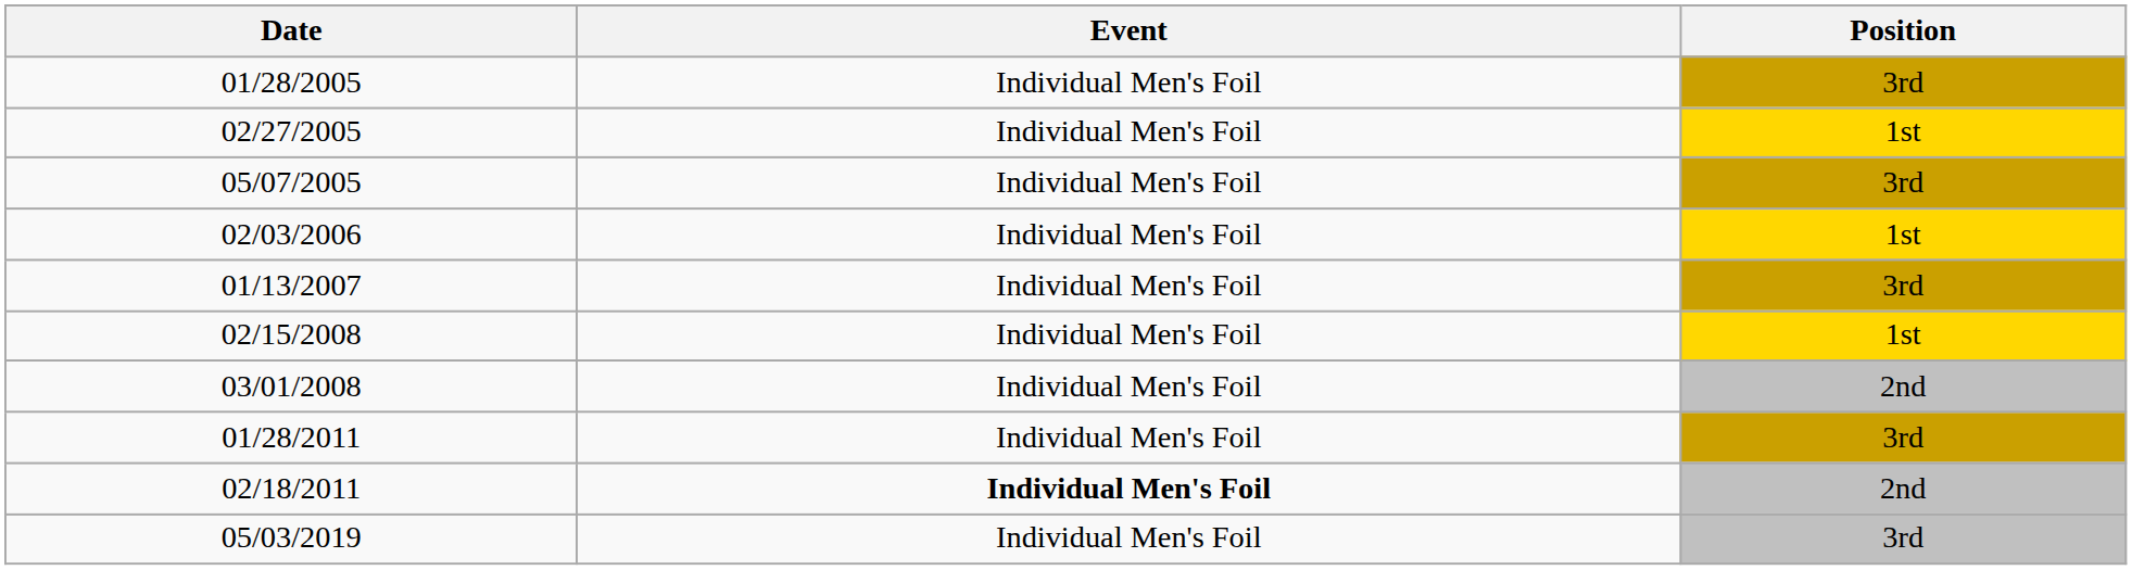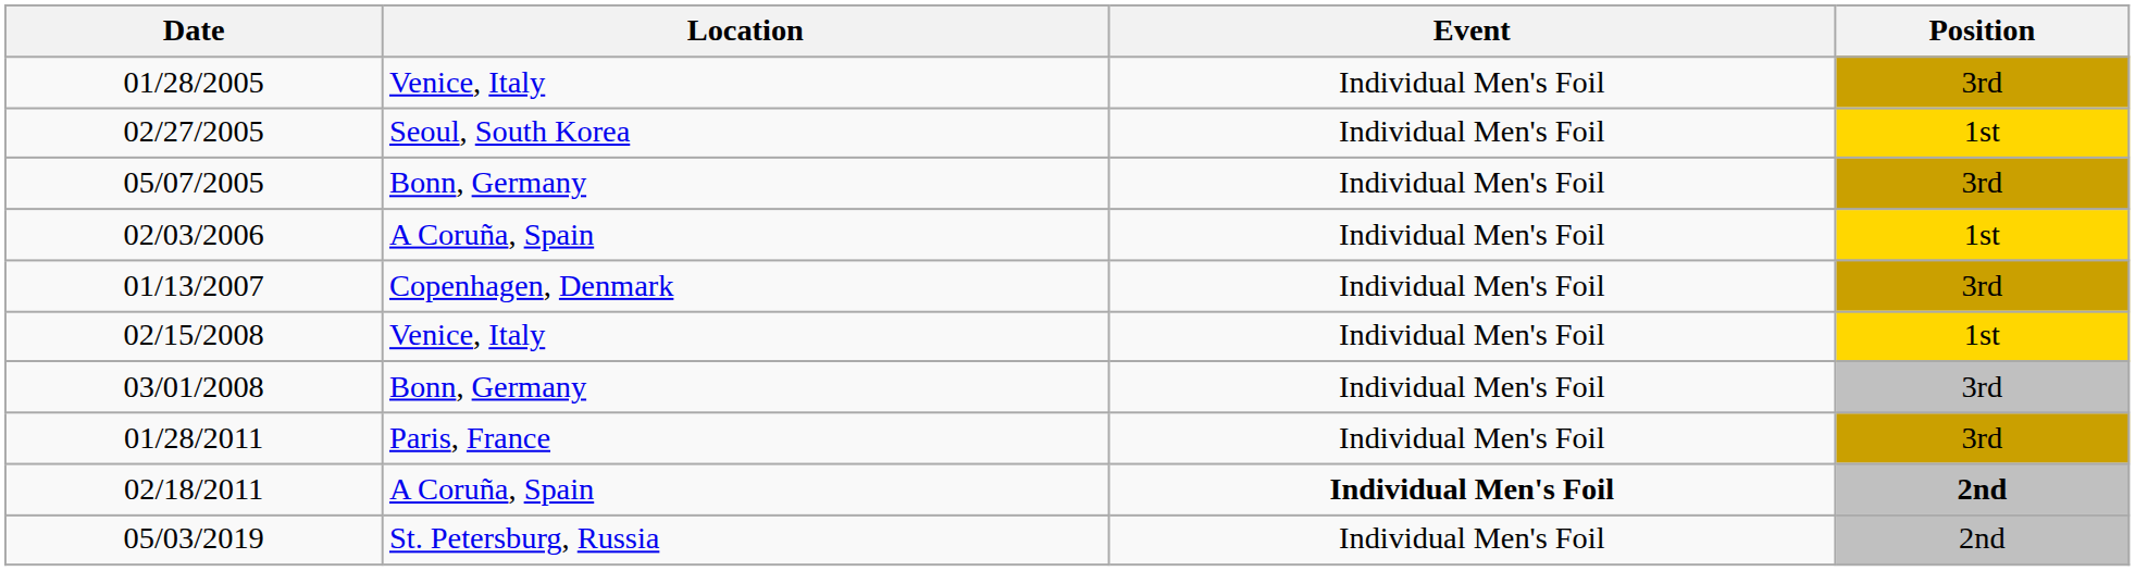 <table class="wikitable" width="50%" style="font-size:90%; text-align:center;">
 <tr>
 <th>Date</th>
+<th>Location</th>
 <th>Event</th>
 <th>Position</th>
 </tr>
 <tr>
 <td>01/28/2005</td>
+<td rowspan="1" align="left"> <a href='#'>Venice</a>, <a href='#'>Italy</a></td>
 <td>Individual Men's Foil</td>
 <td bgcolor="caramel">3rd</td>
 </tr>
 <tr>
 <td>02/27/2005</td>
+<td rowspan="1" align="left"> <a href='#'>Seoul</a>, <a href='#'>South Korea</a></td>
 <td>Individual Men's Foil</td>
 <td bgcolor="gold">1st</td>
 </tr>
 <tr>
 <td>05/07/2005</td>
+<td rowspan="1" align="left"> <a href='#'>Bonn</a>, <a href='#'>Germany</a></td>
 <td>Individual Men's Foil</td>
 <td bgcolor="caramel">3rd</td>
 </tr>
 <tr>
 <td>02/03/2006</td>
+<td rowspan="1" align="left"> <a href='#'>A Coruña</a>, <a href='#'>Spain</a></td>
 <td>Individual Men's Foil</td>
 <td bgcolor="gold">1st</td>
 </tr>
 <tr>
 <td>01/13/2007</td>
+<td rowspan="1" align="left"> <a href='#'>Copenhagen</a>, <a href='#'>Denmark</a></td>
 <td>Individual Men's Foil</td>
 <td bgcolor="caramel">3rd</td>
 </tr>
 <tr>
 <td>02/15/2008</td>
+<td rowspan="1" align="left"> <a href='#'>Venice</a>, <a href='#'>Italy</a></td>
 <td>Individual Men's Foil</td>
 <td bgcolor="gold">1st</td>
 </tr>
 <tr>
 <td>03/01/2008</td>
+<td rowspan="1" align="left"> <a href='#'>Bonn</a>, <a href='#'>Germany</a></td>
 <td>Individual Men's Foil</td>
-<td bgcolor="silver">2nd</td>
+<td bgcolor="silver">3rd</td>
 </tr>
 <tr>
 <td>01/28/2011</td>
+<td rowspan="1" align="left"> <a href='#'>Paris</a>, <a href='#'>France</a></td>
 <td>Individual Men's Foil</td>
 <td bgcolor="caramel">3rd</td>
 </tr>
 <tr>
 <td>02/18/2011</td>
+<td rowspan="1" align="left"> <a href='#'>A Coruña</a>, <a href='#'>Spain</a></td>
 <td><strong>Individual Men's Foil</strong></td>
-<td bgcolor="silver">2nd</td>
+<td bgcolor="silver"><strong>2nd</strong></td>
 </tr>
 <tr>
 <td>05/03/2019</td>
+<td rowspan="1" align="left"> <a href='#'>St. Petersburg</a>, <a href='#'>Russia</a></td>
 <td>Individual Men's Foil</td>
-<td bgcolor="silver">3rd</td>
+<td bgcolor="silver">2nd</td>
 </tr>
 </table>
